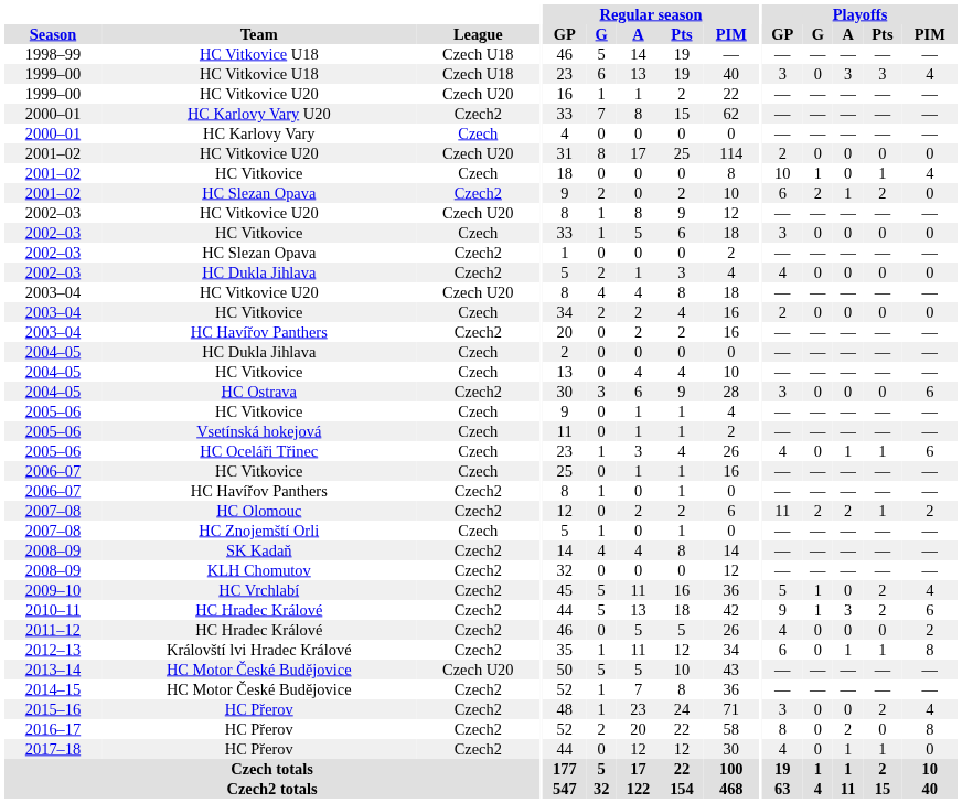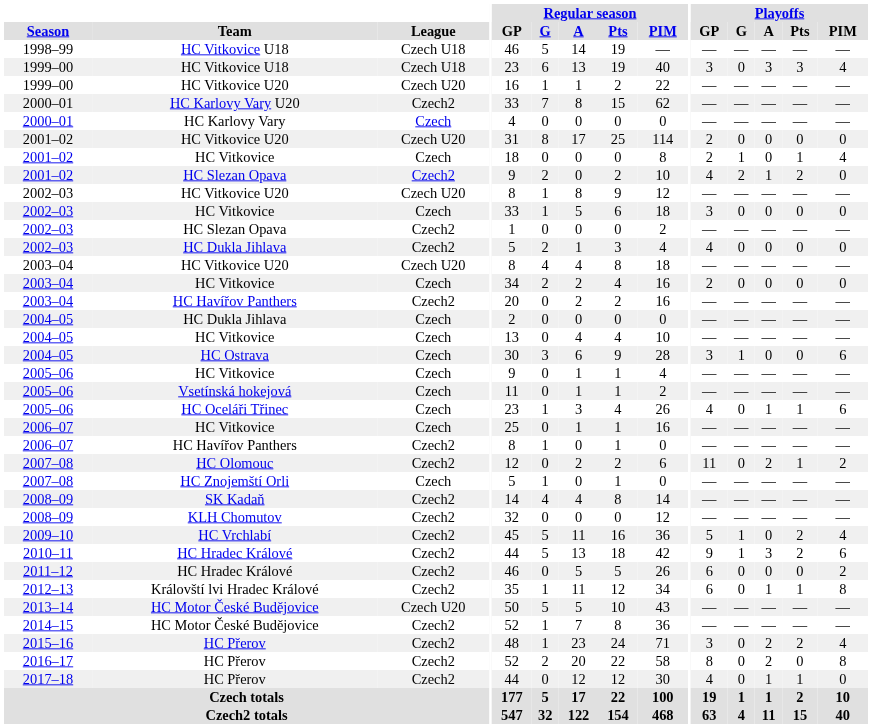 <table border="0" cellpadding="1" cellspacing="0" style="text-align:center; width:60em">
 <tr bgcolor="#e0e0e0">
 <th colspan="3" bgcolor="#ffffff"></th>
 <th rowspan="99" bgcolor="#ffffff"></th>
 <th colspan="5"><a href='#'>Regular season</a></th>
 <th rowspan="99" bgcolor="#ffffff"></th>
 <th colspan="5"><a href='#'>Playoffs</a></th>
 </tr>
 <tr bgcolor="#e0e0e0">
 <th><a href='#'>Season</a></th>
 <th>Team</th>
 <th>League</th>
 <th>GP</th>
 <th><a href='#'>G</a></th>
 <th><a href='#'>A</a></th>
 <th><a href='#'>Pts</a></th>
 <th><a href='#'>PIM</a></th>
 <th>GP</th>
 <th>G</th>
 <th>A</th>
 <th>Pts</th>
 <th>PIM</th>
 </tr>
 <tr>
 <td>1998–99</td>
 <td><a href='#'>HC Vitkovice</a> U18</td>
 <td>Czech U18</td>
 <td>46</td>
 <td>5</td>
 <td>14</td>
 <td>19</td>
 <td>—</td>
 <td>—</td>
 <td>—</td>
 <td>—</td>
 <td>—</td>
 <td>—</td>
 </tr>
 <tr bgcolor="#f0f0f0">
 <td>1999–00</td>
 <td>HC Vitkovice U18</td>
 <td>Czech U18</td>
 <td>23</td>
 <td>6</td>
 <td>13</td>
 <td>19</td>
 <td>40</td>
 <td>3</td>
 <td>0</td>
 <td>3</td>
 <td>3</td>
 <td>4</td>
 </tr>
 <tr>
 <td>1999–00</td>
 <td>HC Vitkovice U20</td>
 <td>Czech U20</td>
 <td>16</td>
 <td>1</td>
 <td>1</td>
 <td>2</td>
 <td>22</td>
 <td>—</td>
 <td>—</td>
 <td>—</td>
 <td>—</td>
 <td>—</td>
 </tr>
 <tr bgcolor="#f0f0f0">
 <td>2000–01</td>
 <td><a href='#'>HC Karlovy Vary</a> U20</td>
 <td>Czech2</td>
 <td>33</td>
 <td>7</td>
 <td>8</td>
 <td>15</td>
 <td>62</td>
 <td>—</td>
 <td>—</td>
 <td>—</td>
 <td>—</td>
 <td>—</td>
 </tr>
 <tr>
 <td><a href='#'>2000–01</a></td>
 <td>HC Karlovy Vary</td>
 <td><a href='#'>Czech</a></td>
 <td>4</td>
 <td>0</td>
 <td>0</td>
 <td>0</td>
 <td>0</td>
 <td>—</td>
 <td>—</td>
 <td>—</td>
 <td>—</td>
 <td>—</td>
 </tr>
 <tr bgcolor="#f0f0f0">
 <td>2001–02</td>
 <td>HC Vitkovice U20</td>
 <td>Czech U20</td>
 <td>31</td>
 <td>8</td>
 <td>17</td>
 <td>25</td>
 <td>114</td>
 <td>2</td>
 <td>0</td>
 <td>0</td>
 <td>0</td>
 <td>0</td>
 </tr>
 <tr>
 <td><a href='#'>2001–02</a></td>
 <td>HC Vitkovice</td>
 <td>Czech</td>
 <td>18</td>
 <td>0</td>
 <td>0</td>
 <td>0</td>
 <td>8</td>
-<td>10</td>
+<td>2</td>
 <td>1</td>
 <td>0</td>
 <td>1</td>
 <td>4</td>
 </tr>
 <tr bgcolor="#f0f0f0">
 <td><a href='#'>2001–02</a></td>
 <td><a href='#'>HC Slezan Opava</a></td>
 <td><a href='#'>Czech2</a></td>
 <td>9</td>
 <td>2</td>
 <td>0</td>
 <td>2</td>
 <td>10</td>
-<td>6</td>
+<td>4</td>
 <td>2</td>
 <td>1</td>
 <td>2</td>
 <td>0</td>
 </tr>
 <tr>
 <td>2002–03</td>
 <td>HC Vitkovice U20</td>
 <td>Czech U20</td>
 <td>8</td>
 <td>1</td>
 <td>8</td>
 <td>9</td>
 <td>12</td>
 <td>—</td>
 <td>—</td>
 <td>—</td>
 <td>—</td>
 <td>—</td>
 </tr>
 <tr bgcolor="#f0f0f0">
 <td><a href='#'>2002–03</a></td>
 <td>HC Vitkovice</td>
 <td>Czech</td>
 <td>33</td>
 <td>1</td>
 <td>5</td>
 <td>6</td>
 <td>18</td>
 <td>3</td>
 <td>0</td>
 <td>0</td>
 <td>0</td>
 <td>0</td>
 </tr>
 <tr>
 <td><a href='#'>2002–03</a></td>
 <td>HC Slezan Opava</td>
 <td>Czech2</td>
 <td>1</td>
 <td>0</td>
 <td>0</td>
 <td>0</td>
 <td>2</td>
 <td>—</td>
 <td>—</td>
 <td>—</td>
 <td>—</td>
 <td>—</td>
 </tr>
 <tr bgcolor="#f0f0f0">
 <td><a href='#'>2002–03</a></td>
 <td><a href='#'>HC Dukla Jihlava</a></td>
 <td>Czech2</td>
 <td>5</td>
 <td>2</td>
 <td>1</td>
 <td>3</td>
 <td>4</td>
 <td>4</td>
 <td>0</td>
 <td>0</td>
 <td>0</td>
 <td>0</td>
 </tr>
 <tr>
 <td>2003–04</td>
 <td>HC Vitkovice U20</td>
 <td>Czech U20</td>
 <td>8</td>
 <td>4</td>
 <td>4</td>
 <td>8</td>
 <td>18</td>
 <td>—</td>
 <td>—</td>
 <td>—</td>
 <td>—</td>
 <td>—</td>
 </tr>
 <tr bgcolor="#f0f0f0">
 <td><a href='#'>2003–04</a></td>
 <td>HC Vitkovice</td>
 <td>Czech</td>
 <td>34</td>
 <td>2</td>
 <td>2</td>
 <td>4</td>
 <td>16</td>
 <td>2</td>
 <td>0</td>
 <td>0</td>
 <td>0</td>
 <td>0</td>
 </tr>
 <tr>
 <td><a href='#'>2003–04</a></td>
 <td><a href='#'>HC Havířov Panthers</a></td>
 <td>Czech2</td>
 <td>20</td>
 <td>0</td>
 <td>2</td>
 <td>2</td>
 <td>16</td>
 <td>—</td>
 <td>—</td>
 <td>—</td>
 <td>—</td>
 <td>—</td>
 </tr>
 <tr bgcolor="#f0f0f0">
 <td><a href='#'>2004–05</a></td>
 <td>HC Dukla Jihlava</td>
 <td>Czech</td>
 <td>2</td>
 <td>0</td>
 <td>0</td>
 <td>0</td>
 <td>0</td>
 <td>—</td>
 <td>—</td>
 <td>—</td>
 <td>—</td>
 <td>—</td>
 </tr>
 <tr>
 <td><a href='#'>2004–05</a></td>
 <td>HC Vitkovice</td>
 <td>Czech</td>
 <td>13</td>
 <td>0</td>
 <td>4</td>
 <td>4</td>
 <td>10</td>
 <td>—</td>
 <td>—</td>
 <td>—</td>
 <td>—</td>
 <td>—</td>
 </tr>
 <tr bgcolor="#f0f0f0">
 <td><a href='#'>2004–05</a></td>
 <td><a href='#'>HC Ostrava</a></td>
-<td>Czech2</td>
+<td>Czech</td>
 <td>30</td>
 <td>3</td>
 <td>6</td>
 <td>9</td>
 <td>28</td>
 <td>3</td>
-<td>0</td>
+<td>1</td>
 <td>0</td>
 <td>0</td>
 <td>6</td>
 </tr>
 <tr>
 <td><a href='#'>2005–06</a></td>
 <td>HC Vitkovice</td>
 <td>Czech</td>
 <td>9</td>
 <td>0</td>
 <td>1</td>
 <td>1</td>
 <td>4</td>
 <td>—</td>
 <td>—</td>
 <td>—</td>
 <td>—</td>
 <td>—</td>
 </tr>
 <tr bgcolor="#f0f0f0">
 <td><a href='#'>2005–06</a></td>
 <td><a href='#'>Vsetínská hokejová</a></td>
 <td>Czech</td>
 <td>11</td>
 <td>0</td>
 <td>1</td>
 <td>1</td>
 <td>2</td>
 <td>—</td>
 <td>—</td>
 <td>—</td>
 <td>—</td>
 <td>—</td>
 </tr>
 <tr>
 <td><a href='#'>2005–06</a></td>
 <td><a href='#'>HC Oceláři Třinec</a></td>
 <td>Czech</td>
 <td>23</td>
 <td>1</td>
 <td>3</td>
 <td>4</td>
 <td>26</td>
 <td>4</td>
 <td>0</td>
 <td>1</td>
 <td>1</td>
 <td>6</td>
 </tr>
 <tr bgcolor="#f0f0f0">
 <td><a href='#'>2006–07</a></td>
 <td>HC Vitkovice</td>
 <td>Czech</td>
 <td>25</td>
 <td>0</td>
 <td>1</td>
 <td>1</td>
 <td>16</td>
 <td>—</td>
 <td>—</td>
 <td>—</td>
 <td>—</td>
 <td>—</td>
 </tr>
 <tr>
 <td><a href='#'>2006–07</a></td>
 <td>HC Havířov Panthers</td>
 <td>Czech2</td>
 <td>8</td>
 <td>1</td>
 <td>0</td>
 <td>1</td>
 <td>0</td>
 <td>—</td>
 <td>—</td>
 <td>—</td>
 <td>—</td>
 <td>—</td>
 </tr>
 <tr bgcolor="#f0f0f0">
 <td><a href='#'>2007–08</a></td>
 <td><a href='#'>HC Olomouc</a></td>
 <td>Czech2</td>
 <td>12</td>
 <td>0</td>
 <td>2</td>
 <td>2</td>
 <td>6</td>
 <td>11</td>
-<td>2</td>
+<td>0</td>
 <td>2</td>
 <td>1</td>
 <td>2</td>
 </tr>
 <tr>
 <td><a href='#'>2007–08</a></td>
 <td><a href='#'>HC Znojemští Orli</a></td>
 <td>Czech</td>
 <td>5</td>
 <td>1</td>
 <td>0</td>
 <td>1</td>
 <td>0</td>
 <td>—</td>
 <td>—</td>
 <td>—</td>
 <td>—</td>
 <td>—</td>
 </tr>
 <tr bgcolor="#f0f0f0">
 <td><a href='#'>2008–09</a></td>
 <td><a href='#'>SK Kadaň</a></td>
 <td>Czech2</td>
 <td>14</td>
 <td>4</td>
 <td>4</td>
 <td>8</td>
 <td>14</td>
 <td>—</td>
 <td>—</td>
 <td>—</td>
 <td>—</td>
 <td>—</td>
 </tr>
 <tr>
 <td><a href='#'>2008–09</a></td>
 <td><a href='#'>KLH Chomutov</a></td>
 <td>Czech2</td>
 <td>32</td>
 <td>0</td>
 <td>0</td>
 <td>0</td>
 <td>12</td>
 <td>—</td>
 <td>—</td>
 <td>—</td>
 <td>—</td>
 <td>—</td>
 </tr>
 <tr bgcolor="#f0f0f0">
 <td><a href='#'>2009–10</a></td>
 <td><a href='#'>HC Vrchlabí</a></td>
 <td>Czech2</td>
 <td>45</td>
 <td>5</td>
 <td>11</td>
 <td>16</td>
 <td>36</td>
 <td>5</td>
 <td>1</td>
 <td>0</td>
 <td>2</td>
 <td>4</td>
 </tr>
 <tr>
 <td><a href='#'>2010–11</a></td>
 <td><a href='#'>HC Hradec Králové</a></td>
 <td>Czech2</td>
 <td>44</td>
 <td>5</td>
 <td>13</td>
 <td>18</td>
 <td>42</td>
 <td>9</td>
 <td>1</td>
 <td>3</td>
 <td>2</td>
 <td>6</td>
 </tr>
 <tr bgcolor="#f0f0f0">
 <td><a href='#'>2011–12</a></td>
 <td>HC Hradec Králové</td>
 <td>Czech2</td>
 <td>46</td>
 <td>0</td>
 <td>5</td>
 <td>5</td>
 <td>26</td>
-<td>4</td>
+<td>6</td>
 <td>0</td>
 <td>0</td>
 <td>0</td>
 <td>2</td>
 </tr>
 <tr>
 <td><a href='#'>2012–13</a></td>
 <td>Královští lvi Hradec Králové</td>
 <td>Czech2</td>
 <td>35</td>
 <td>1</td>
 <td>11</td>
 <td>12</td>
 <td>34</td>
 <td>6</td>
 <td>0</td>
 <td>1</td>
 <td>1</td>
 <td>8</td>
 </tr>
 <tr bgcolor="#f0f0f0">
 <td><a href='#'>2013–14</a></td>
 <td><a href='#'>HC Motor České Budějovice</a></td>
 <td>Czech U20</td>
 <td>50</td>
 <td>5</td>
 <td>5</td>
 <td>10</td>
 <td>43</td>
 <td>—</td>
 <td>—</td>
 <td>—</td>
 <td>—</td>
 <td>—</td>
 </tr>
 <tr>
 <td><a href='#'>2014–15</a></td>
 <td>HC Motor České Budějovice</td>
 <td>Czech2</td>
 <td>52</td>
 <td>1</td>
 <td>7</td>
 <td>8</td>
 <td>36</td>
 <td>—</td>
 <td>—</td>
 <td>—</td>
 <td>—</td>
 <td>—</td>
 </tr>
 <tr bgcolor="#f0f0f0">
 <td><a href='#'>2015–16</a></td>
 <td><a href='#'>HC Přerov</a></td>
 <td>Czech2</td>
 <td>48</td>
 <td>1</td>
 <td>23</td>
 <td>24</td>
 <td>71</td>
 <td>3</td>
 <td>0</td>
-<td>0</td>
+<td>2</td>
 <td>2</td>
 <td>4</td>
 </tr>
 <tr>
 <td><a href='#'>2016–17</a></td>
 <td>HC Přerov</td>
 <td>Czech2</td>
 <td>52</td>
 <td>2</td>
 <td>20</td>
 <td>22</td>
 <td>58</td>
 <td>8</td>
 <td>0</td>
 <td>2</td>
 <td>0</td>
 <td>8</td>
 </tr>
 <tr bgcolor="#f0f0f0">
 <td><a href='#'>2017–18</a></td>
 <td>HC Přerov</td>
 <td>Czech2</td>
 <td>44</td>
 <td>0</td>
 <td>12</td>
 <td>12</td>
 <td>30</td>
 <td>4</td>
 <td>0</td>
 <td>1</td>
 <td>1</td>
 <td>0</td>
 </tr>
 <tr>
 </tr>
 <tr ALIGN="center" bgcolor="#e0e0e0">
 <th colspan="3">Czech totals</th>
 <th ALIGN="center">177</th>
 <th ALIGN="center">5</th>
 <th ALIGN="center">17</th>
 <th ALIGN="center">22</th>
 <th ALIGN="center">100</th>
 <th ALIGN="center">19</th>
 <th ALIGN="center">1</th>
 <th ALIGN="center">1</th>
 <th ALIGN="center">2</th>
 <th ALIGN="center">10</th>
 </tr>
 <tr>
 </tr>
 <tr ALIGN="center" bgcolor="#e0e0e0">
 <th colspan="3">Czech2 totals</th>
 <th ALIGN="center">547</th>
 <th ALIGN="center">32</th>
 <th ALIGN="center">122</th>
 <th ALIGN="center">154</th>
 <th ALIGN="center">468</th>
 <th ALIGN="center">63</th>
 <th ALIGN="center">4</th>
 <th ALIGN="center">11</th>
 <th ALIGN="center">15</th>
 <th ALIGN="center">40</th>
 </tr>
 </table>
